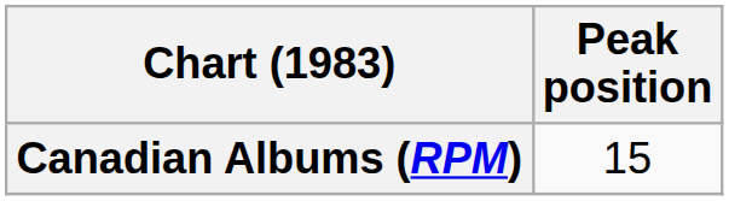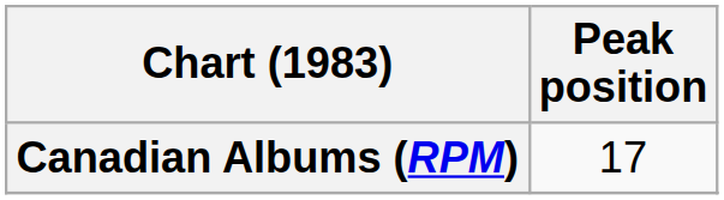 <table class="wikitable sortable plainrowheaders" style="text-align:center">
 <tr>
 <th scope="col">Chart (1983)</th>
 <th scope="col">Peak<br> position</th>
 </tr>
 <tr>
 <th scope="row">Canadian Albums  (<em><a href='#'>RPM</a></em>)</th>
-<td>15</td>
+<td>17</td>
 </tr>
 <tr>
 </tr>
 <tr>
 </tr>
 </table>
